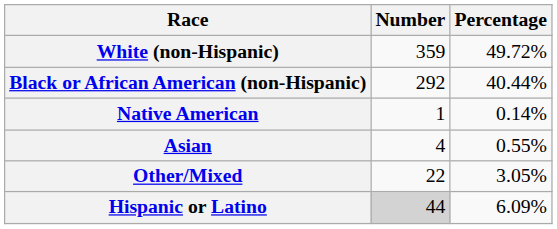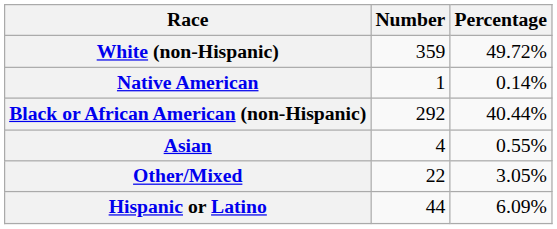 <table class="wikitable" style="text-align:right">
 <tr>
 <th scope="col">Race</th>
 <th scope="col">Number</th>
 <th scope="col">Percentage</th>
 </tr>
 <tr>
 <th scope="row"><a href='#'>White</a> (non-Hispanic)</th>
 <td>359</td>
 <td>49.72%</td>
 </tr>
 <tr>
+<th scope="row"><a href='#'>Native American</a></th>
+<td>1</td>
+<td>0.14%</td>
+</tr>
+<tr>
 <th scope="row"><a href='#'>Black or African American</a> (non-Hispanic)</th>
 <td>292</td>
 <td>40.44%</td>
-</tr>
-<tr>
-<th scope="row"><a href='#'>Native American</a></th>
-<td>1</td>
-<td>0.14%</td>
 </tr>
 <tr>
 <th scope="row"><a href='#'>Asian</a></th>
 <td>4</td>
 <td>0.55%</td>
 </tr>
 <tr>
 <th scope="row"><a href='#'>Other/Mixed</a></th>
 <td>22</td>
 <td>3.05%</td>
 </tr>
 <tr>
 <th scope="row"><a href='#'>Hispanic</a> or <a href='#'>Latino</a></th>
-<td style="background: lightgrey;">44</td>
+<td>44</td>
 <td>6.09%</td>
 </tr>
 </table>
